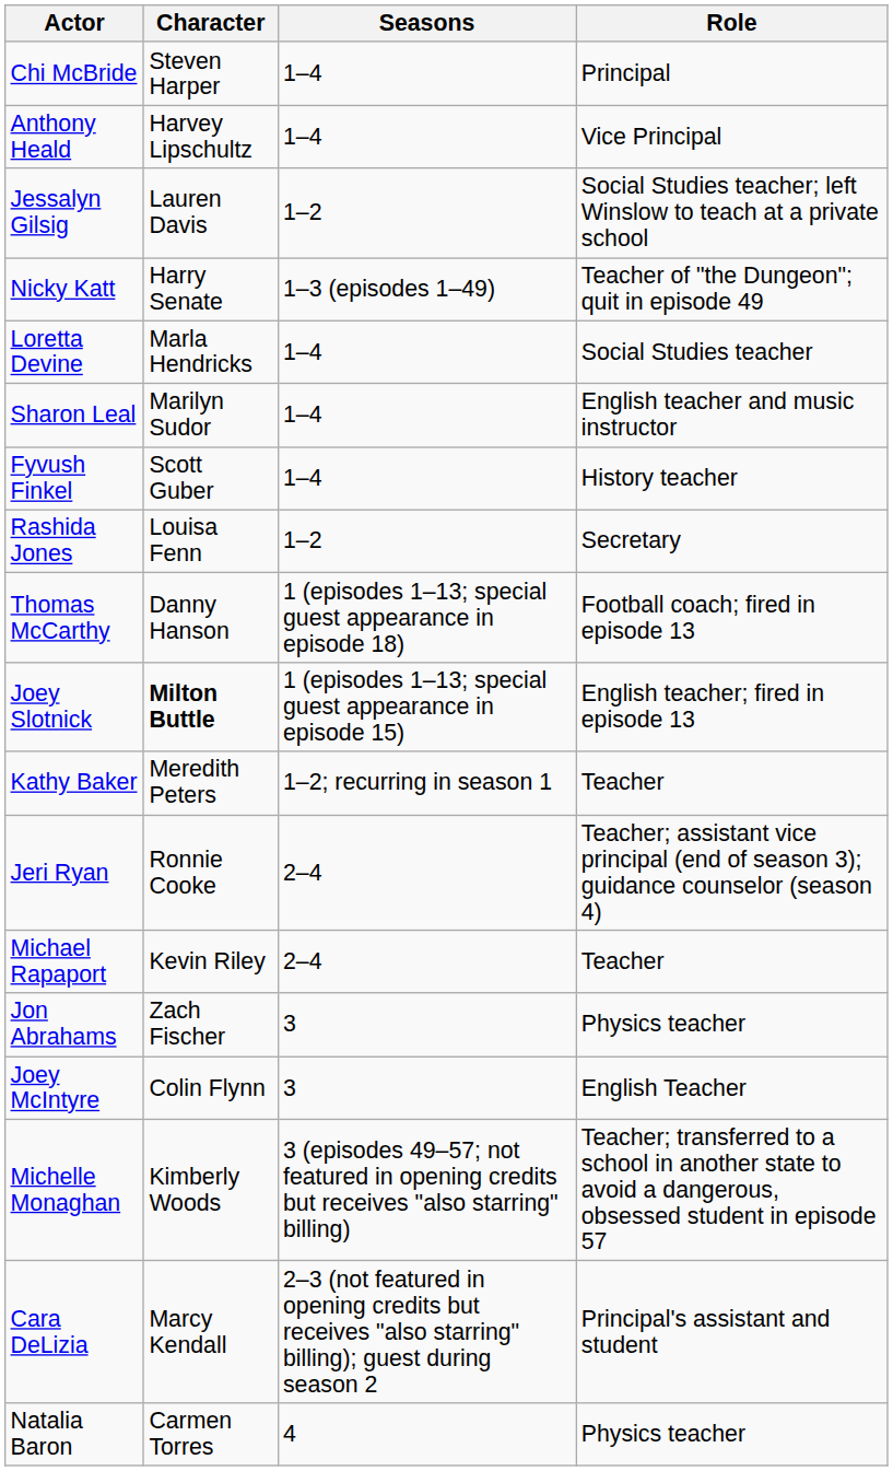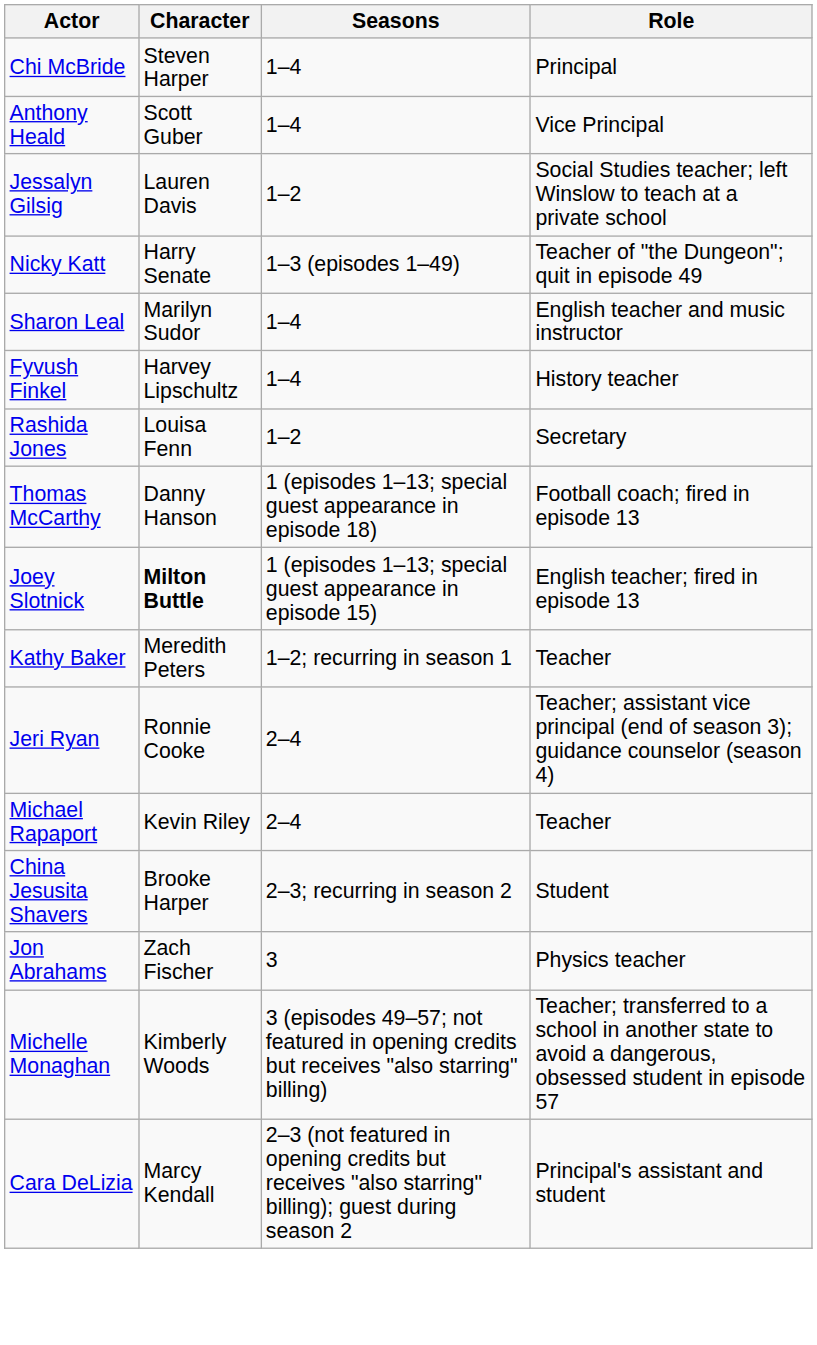 <table class="wikitable">
 <tr>
 <th>Actor</th>
 <th>Character</th>
 <th>Seasons</th>
 <th>Role</th>
 </tr>
 <tr>
 <td><a href='#'>Chi McBride</a></td>
 <td>Steven Harper</td>
 <td>1–4</td>
 <td>Principal</td>
 </tr>
 <tr>
 <td><a href='#'>Anthony Heald</a></td>
-<td>Harvey Lipschultz</td>
+<td>Scott Guber</td>
 <td>1–4</td>
 <td>Vice Principal</td>
 </tr>
 <tr>
 <td><a href='#'>Jessalyn Gilsig</a></td>
 <td>Lauren Davis</td>
 <td>1–2</td>
 <td>Social Studies teacher; left Winslow to teach at a private school</td>
 </tr>
 <tr>
 <td><a href='#'>Nicky Katt</a></td>
 <td>Harry Senate</td>
 <td>1–3 (episodes 1–49)</td>
 <td>Teacher of "the Dungeon"; quit in episode 49</td>
 </tr>
 <tr>
-<td><a href='#'>Loretta Devine</a></td>
-<td>Marla Hendricks</td>
-<td>1–4</td>
-<td>Social Studies teacher</td>
-</tr>
-<tr>
 <td><a href='#'>Sharon Leal</a></td>
 <td>Marilyn Sudor</td>
 <td>1–4</td>
 <td>English teacher and music instructor</td>
 </tr>
 <tr>
 <td><a href='#'>Fyvush Finkel</a></td>
-<td>Scott Guber</td>
+<td>Harvey Lipschultz</td>
 <td>1–4</td>
 <td>History teacher</td>
 </tr>
 <tr>
 <td><a href='#'>Rashida Jones</a></td>
 <td>Louisa Fenn</td>
 <td>1–2</td>
 <td>Secretary</td>
 </tr>
 <tr>
 <td><a href='#'>Thomas McCarthy</a></td>
 <td>Danny Hanson</td>
 <td>1 (episodes 1–13; special guest appearance in episode 18)</td>
 <td>Football coach; fired in episode 13</td>
 </tr>
 <tr>
 <td><a href='#'>Joey Slotnick</a></td>
 <td><strong>Milton Buttle</strong></td>
 <td>1 (episodes 1–13; special guest appearance in episode 15)</td>
 <td>English teacher; fired in episode 13</td>
 </tr>
 <tr>
 <td><a href='#'>Kathy Baker</a></td>
 <td>Meredith Peters</td>
 <td>1–2; recurring in season 1</td>
 <td>Teacher</td>
 </tr>
 <tr>
 <td><a href='#'>Jeri Ryan</a></td>
 <td>Ronnie Cooke</td>
 <td>2–4</td>
 <td>Teacher; assistant vice principal (end of season 3); guidance counselor (season 4)</td>
 </tr>
 <tr>
 <td><a href='#'>Michael Rapaport</a></td>
 <td>Kevin Riley</td>
 <td>2–4</td>
 <td>Teacher</td>
 </tr>
 <tr>
+<td><a href='#'>China Jesusita Shavers</a></td>
+<td>Brooke Harper</td>
+<td>2–3; recurring in season 2</td>
+<td>Student</td>
+</tr>
+<tr>
 <td><a href='#'>Jon Abrahams</a></td>
 <td>Zach Fischer</td>
 <td>3</td>
 <td>Physics teacher</td>
-</tr>
-<tr>
-<td><a href='#'>Joey McIntyre</a></td>
-<td>Colin Flynn</td>
-<td>3</td>
-<td>English Teacher</td>
 </tr>
 <tr>
 <td><a href='#'>Michelle Monaghan</a></td>
 <td>Kimberly Woods</td>
 <td>3 (episodes 49–57; not featured in opening credits but receives "also starring" billing)</td>
 <td>Teacher; transferred to a school in another state to avoid a dangerous, obsessed student in episode 57</td>
 </tr>
 <tr>
 <td><a href='#'>Cara DeLizia</a></td>
 <td>Marcy Kendall</td>
 <td>2–3 (not featured in opening credits but receives "also starring" billing); guest during season 2</td>
 <td>Principal's assistant and student</td>
 </tr>
-<tr>
-<td>Natalia Baron</td>
-<td>Carmen Torres</td>
-<td>4</td>
-<td>Physics teacher</td>
-</tr>
 </table>
